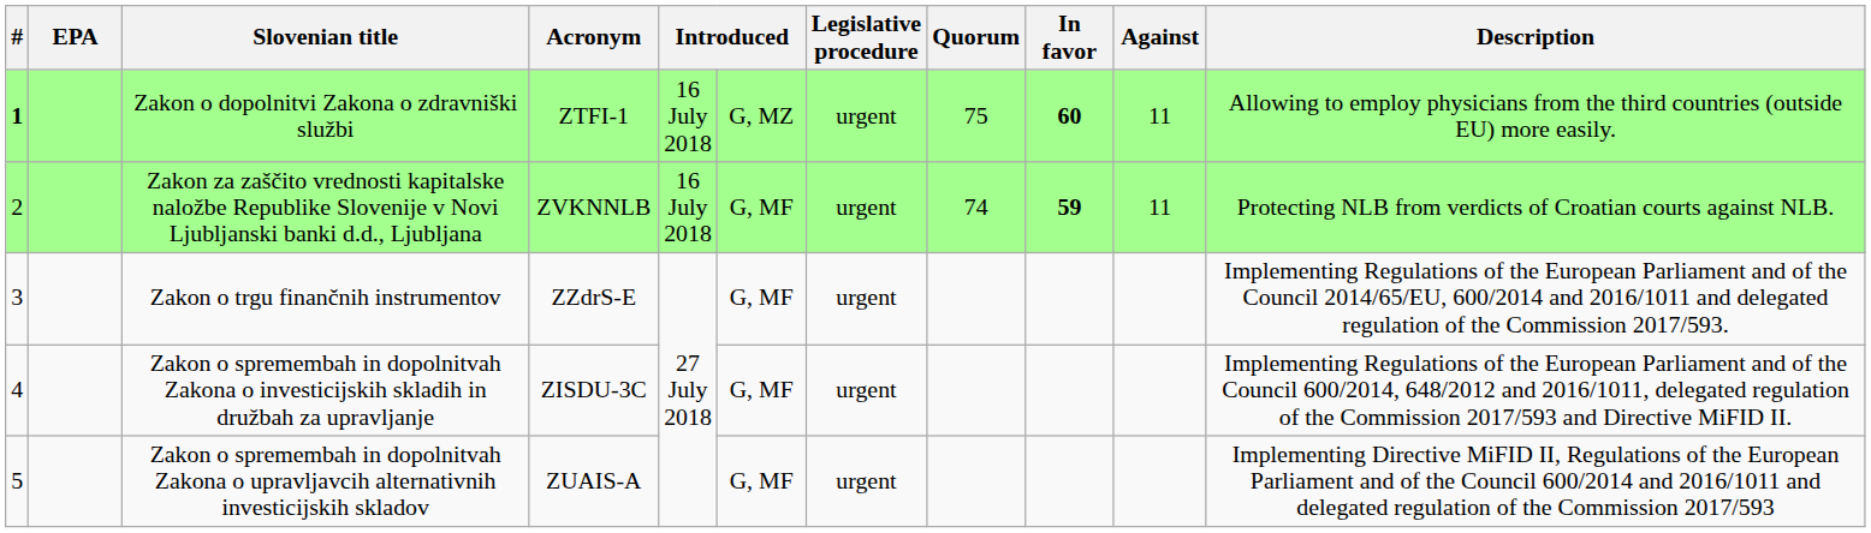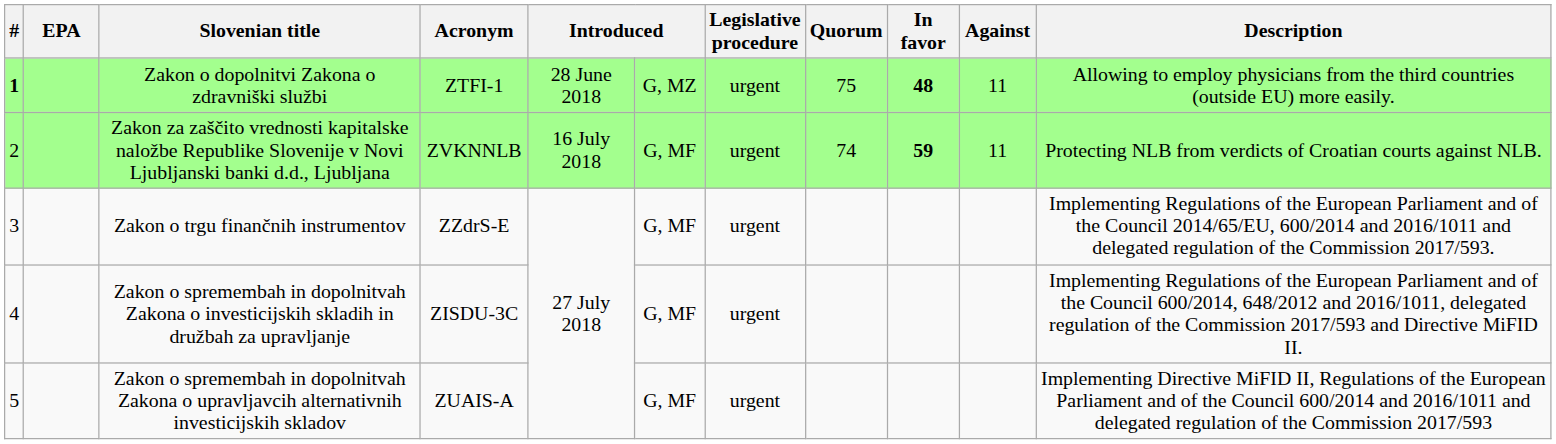 <table class="wikitable" style="text-align: center;">
 <tr>
 <th style="width:5px;">#</th>
 <th style="width:60px;">EPA</th>
 <th style="width:300px;">Slovenian title</th>
 <th style="width:80px;">Acronym</th>
 <th colspan="2">Introduced</th>
 <th style="width:70px;">Legislative procedure</th>
 <th style="width:55px;">Quorum</th>
 <th style="width:55px;">In favor</th>
 <th style="width:55px;">Against</th>
 <th style="width:500px;">Description</th>
 </tr>
 <tr style="background-color:#a3ff8e;">
 <td><strong>1</strong></td>
 <td></td>
 <td>Zakon o dopolnitvi Zakona o zdravniški službi</td>
 <td>ZTFI-1</td>
-<td>16 July 2018</td>
+<td style="width:90px;">28 June 2018</td>
 <td>G, MZ</td>
 <td>urgent</td>
 <td>75</td>
-<td><strong>60</strong></td>
+<td><strong>48</strong></td>
 <td>11</td>
 <td>Allowing to employ physicians from the third countries (outside EU) more easily.</td>
 </tr>
 <tr style="background-color:#a3ff8e;">
 <td>2</td>
 <td></td>
 <td>Zakon za zaščito vrednosti kapitalske naložbe Republike Slovenije v Novi Ljubljanski banki d.d., Ljubljana</td>
 <td>ZVKNNLB</td>
 <td>16 July 2018</td>
 <td style="width:55px;">G, MF</td>
 <td>urgent</td>
 <td>74</td>
 <td><strong>59</strong></td>
 <td>11</td>
 <td>Protecting NLB from verdicts of Croatian courts against NLB.</td>
 </tr>
 <tr>
 <td>3</td>
 <td></td>
 <td>Zakon o trgu finančnih instrumentov</td>
 <td>ZZdrS-E</td>
 <td rowspan="3">27 July 2018</td>
 <td>G, MF</td>
 <td>urgent</td>
 <td></td>
 <td></td>
 <td></td>
 <td>Implementing Regulations of the European Parliament and of the Council 2014/65/EU, 600/2014 and 2016/1011 and delegated regulation of the Commission 2017/593.</td>
 </tr>
 <tr>
 <td>4</td>
 <td></td>
 <td>Zakon o spremembah in dopolnitvah Zakona o investicijskih skladih in družbah za upravljanje</td>
 <td>ZISDU-3C</td>
 <td>G, MF</td>
 <td>urgent</td>
 <td></td>
 <td></td>
 <td></td>
 <td>Implementing Regulations of the European Parliament and of the Council 600/2014,  648/2012 and 2016/1011, delegated regulation of the Commission 2017/593 and Directive MiFID II.</td>
 </tr>
 <tr>
 <td>5</td>
 <td></td>
 <td>Zakon o spremembah in dopolnitvah Zakona o upravljavcih alternativnih investicijskih skladov</td>
 <td>ZUAIS-A</td>
 <td>G, MF</td>
 <td>urgent</td>
 <td></td>
 <td></td>
 <td></td>
 <td>Implementing Directive MiFID II, Regulations of the European Parliament and of the Council 600/2014 and 2016/1011 and delegated regulation of the Commission 2017/593</td>
 </tr>
 </table>
